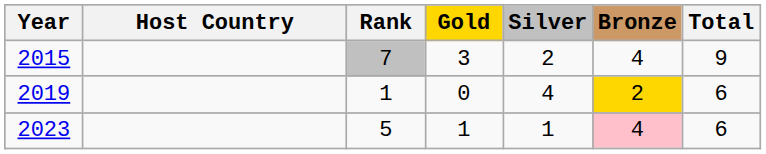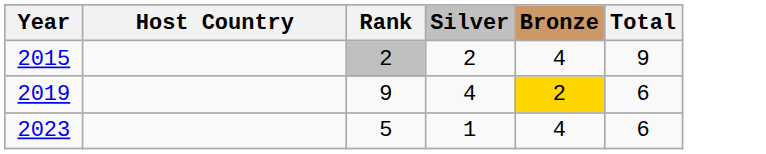 <table class="wikitable">
 <tr>
 <th width=40>Year</th>
 <th width=150>Host Country</th>
 <th width=40>Rank</th>
-<td width=40 bgcolor=gold align="center"><strong>Gold</strong></td>
 <td width=40 bgcolor=silver align="center"><strong>Silver</strong></td>
 <td width=4 bgcolor=#cc9966 align="center"><strong>Bronze</strong></td>
 <th width=40>Total</th>
 </tr>
 <tr align="center">
 <td><a href='#'>2015</a></td>
 <td align="left"></td>
-<td bgcolor=silver>7</td>
-<td>3</td>
+<td bgcolor=silver>2</td>
 <td>2</td>
 <td>4</td>
 <td>9</td>
 </tr>
 <tr align="center">
 <td><a href='#'>2019</a></td>
 <td align="left"></td>
-<td>1</td>
-<td>0</td>
+<td>9</td>
 <td>4</td>
 <td style="background: gold;">2</td>
 <td>6</td>
 </tr>
 <tr align="center">
 <td><a href='#'>2023</a></td>
 <td align="left"></td>
 <td>5</td>
 <td>1</td>
-<td>1</td>
-<td style="background: pink;">4</td>
+<td>4</td>
 <td>6</td>
 </tr>
 </table>
